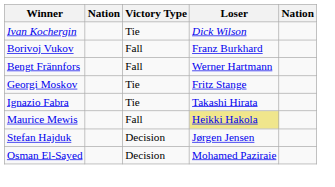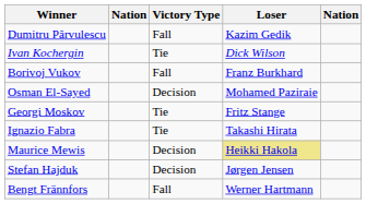 <table class="wikitable sortable" style="text-align:left;">
 <tr>
 <th>Winner</th>
 <th>Nation</th>
 <th>Victory Type</th>
 <th>Loser</th>
 <th>Nation</th>
+</tr>
+<tr>
+<td><a href='#'>Dumitru Pârvulescu</a></td>
+<td></td>
+<td>Fall</td>
+<td><a href='#'>Kazim Gedik</a></td>
+<td></td>
 </tr>
 <tr>
 <td><em><a href='#'>Ivan Kochergin</a></em></td>
 <td><em></em></td>
 <td>Tie</td>
 <td><em><a href='#'>Dick Wilson</a></em></td>
 <td><em></em></td>
 </tr>
 <tr>
 <td><a href='#'>Borivoj Vukov</a></td>
 <td></td>
 <td>Fall</td>
 <td><a href='#'>Franz Burkhard</a></td>
 <td></td>
 </tr>
 <tr>
-<td><a href='#'>Bengt Frännfors</a></td>
+<td><a href='#'>Osman El-Sayed</a></td>
 <td></td>
-<td>Fall</td>
-<td><a href='#'>Werner Hartmann</a></td>
+<td>Decision</td>
+<td><a href='#'>Mohamed Paziraie</a></td>
 <td></td>
 </tr>
 <tr>
 <td><a href='#'>Georgi Moskov</a></td>
 <td></td>
 <td>Tie</td>
 <td><a href='#'>Fritz Stange</a></td>
 <td></td>
 </tr>
 <tr>
 <td><a href='#'>Ignazio Fabra</a></td>
 <td></td>
 <td>Tie</td>
 <td><a href='#'>Takashi Hirata</a></td>
 <td></td>
 </tr>
 <tr>
 <td><a href='#'>Maurice Mewis</a></td>
 <td></td>
-<td>Fall</td>
+<td>Decision</td>
 <td style="background: khaki;"><a href='#'>Heikki Hakola</a></td>
 <td></td>
 </tr>
 <tr>
 <td><a href='#'>Stefan Hajduk</a></td>
 <td></td>
 <td>Decision</td>
 <td><a href='#'>Jørgen Jensen</a></td>
 <td></td>
 </tr>
 <tr>
-<td><a href='#'>Osman El-Sayed</a></td>
+<td><a href='#'>Bengt Frännfors</a></td>
 <td></td>
-<td>Decision</td>
-<td><a href='#'>Mohamed Paziraie</a></td>
+<td>Fall</td>
+<td><a href='#'>Werner Hartmann</a></td>
 <td></td>
 </tr>
 </table>
